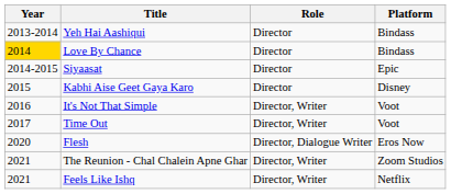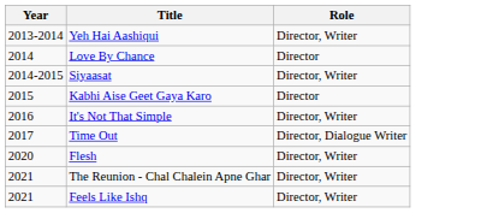 <table class="wikitable">
 <tr>
 <th>Year</th>
 <th>Title</th>
 <th>Role</th>
-<th>Platform</th>
 </tr>
 <tr>
 <td>2013-2014</td>
 <td><a href='#'>Yeh Hai Aashiqui</a></td>
-<td>Director</td>
-<td>Bindass</td>
+<td>Director, Writer</td>
 </tr>
 <tr>
-<td style="background: gold;">2014</td>
+<td>2014</td>
 <td><a href='#'>Love By Chance</a></td>
 <td>Director</td>
-<td>Bindass</td>
 </tr>
 <tr>
 <td>2014-2015</td>
 <td><a href='#'>Siyaasat</a></td>
-<td>Director</td>
-<td>Epic</td>
+<td>Director, Writer</td>
 </tr>
 <tr>
 <td>2015</td>
 <td><a href='#'>Kabhi Aise Geet Gaya Karo</a></td>
 <td>Director</td>
-<td>Disney</td>
 </tr>
 <tr>
 <td>2016</td>
 <td><a href='#'>It's Not That Simple</a></td>
 <td>Director, Writer</td>
-<td>Voot</td>
 </tr>
 <tr>
 <td>2017</td>
 <td><a href='#'>Time Out</a></td>
-<td>Director, Writer</td>
-<td>Voot</td>
+<td>Director, Dialogue Writer</td>
 </tr>
 <tr>
 <td>2020</td>
 <td><a href='#'>Flesh</a></td>
-<td>Director, Dialogue Writer</td>
-<td>Eros Now</td>
+<td>Director, Writer</td>
 </tr>
 <tr>
 <td>2021</td>
 <td>The Reunion - Chal Chalein Apne Ghar</td>
 <td>Director, Writer</td>
-<td>Zoom Studios</td>
 </tr>
 <tr>
 <td>2021</td>
 <td><a href='#'>Feels Like Ishq</a></td>
 <td>Director, Writer</td>
-<td>Netflix</td>
 </tr>
 </table>
